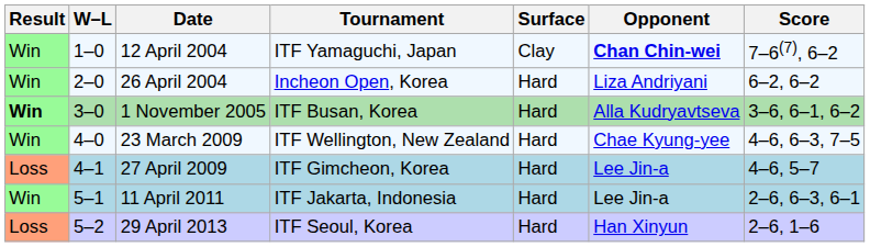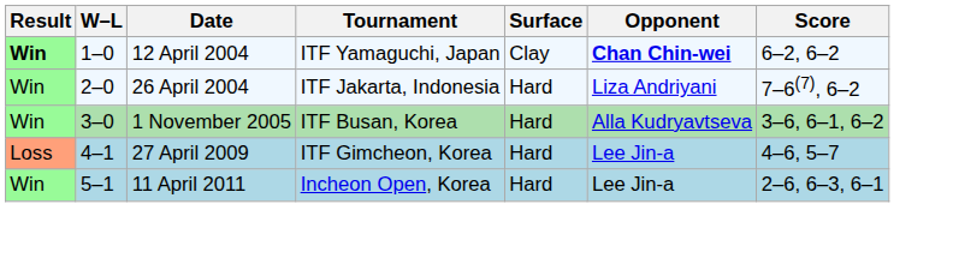 <table class="sortable wikitable">
 <tr>
 <th>Result</th>
 <th class="unsortable">W–L</th>
 <th>Date</th>
 <th>Tournament</th>
 <th>Surface</th>
 <th>Opponent</th>
 <th class="unsortable">Score</th>
 </tr>
 <tr bgcolor=f0f8ff>
-<td style="background:#98fb98;">Win</td>
+<td style="background:#98fb98;"><strong>Win</strong></td>
 <td>1–0</td>
 <td>12 April 2004</td>
 <td>ITF Yamaguchi, Japan</td>
 <td>Clay</td>
 <td><strong> <a href='#'>Chan Chin-wei</a></strong></td>
-<td>7–6<sup>(7)</sup>, 6–2</td>
+<td>6–2, 6–2</td>
 </tr>
 <tr bgcolor=f0f8ff>
 <td style="background:#98fb98;">Win</td>
 <td>2–0</td>
 <td>26 April 2004</td>
-<td><a href='#'>Incheon Open</a>, Korea</td>
+<td>ITF Jakarta, Indonesia</td>
 <td>Hard</td>
 <td> <a href='#'>Liza Andriyani</a></td>
-<td>6–2, 6–2</td>
+<td>7–6<sup>(7)</sup>, 6–2</td>
 </tr>
 <tr style="background:#addfad;">
-<td style="background:#98fb98;"><strong>Win</strong></td>
+<td style="background:#98fb98;">Win</td>
 <td>3–0</td>
 <td>1 November 2005</td>
 <td>ITF Busan, Korea</td>
 <td>Hard</td>
 <td> <a href='#'>Alla Kudryavtseva</a></td>
 <td>3–6, 6–1, 6–2</td>
-</tr>
-<tr bgcolor=f0f8ff>
-<td style="background:#98fb98;">Win</td>
-<td>4–0</td>
-<td>23 March 2009</td>
-<td>ITF Wellington, New Zealand</td>
-<td>Hard</td>
-<td> <a href='#'>Chae Kyung-yee</a></td>
-<td>4–6, 6–3, 7–5</td>
 </tr>
 <tr style="background:lightblue;">
 <td bgcolor=FFA07A>Loss</td>
 <td>4–1</td>
 <td>27 April 2009</td>
 <td>ITF Gimcheon, Korea</td>
 <td>Hard</td>
 <td> <a href='#'>Lee Jin-a</a></td>
 <td>4–6, 5–7</td>
 </tr>
 <tr style="background:lightblue;">
 <td style="background:#98fb98;">Win</td>
 <td>5–1</td>
 <td>11 April 2011</td>
-<td>ITF Jakarta, Indonesia</td>
+<td><a href='#'>Incheon Open</a>, Korea</td>
 <td>Hard</td>
 <td> Lee Jin-a</td>
 <td>2–6, 6–3, 6–1</td>
 </tr>
-<tr style="background:#ccccff;">
-<td bgcolor=FFA07A>Loss</td>
-<td>5–2</td>
-<td>29 April 2013</td>
-<td>ITF Seoul, Korea</td>
-<td>Hard</td>
-<td> <a href='#'>Han Xinyun</a></td>
-<td>2–6, 1–6</td>
-</tr>
 </table>
